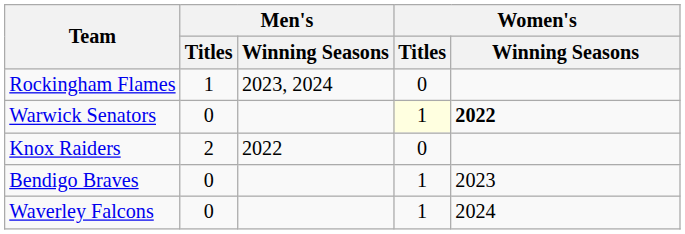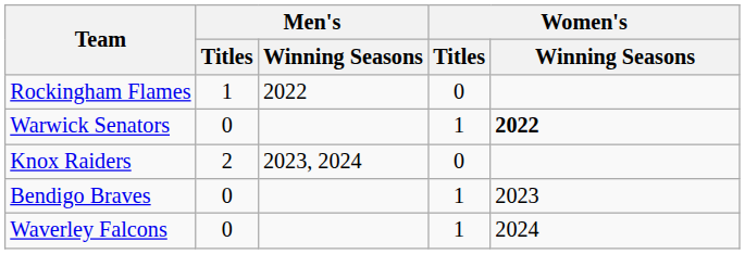 <table class="wikitable">
 <tr>
 <th rowspan="2">Team</th>
 <th colspan="2">Men's</th>
 <th colspan="2">Women's</th>
 </tr>
 <tr>
 <th width="25">Titles</th>
 <th>Winning Seasons</th>
 <th>Titles</th>
 <th width="175">Winning Seasons</th>
 </tr>
 <tr>
 <td><a href='#'>Rockingham Flames</a></td>
 <td align="center">1</td>
-<td>2023, 2024</td>
+<td>2022</td>
 <td align="center">0</td>
 <td></td>
 </tr>
 <tr>
 <td><a href='#'>Warwick Senators</a></td>
 <td align="center">0</td>
 <td></td>
-<td align="center" style="background: lightyellow;">1</td>
+<td align="center">1</td>
 <td><strong>2022</strong></td>
 </tr>
 <tr>
 <td><a href='#'>Knox Raiders</a></td>
 <td align="center">2</td>
-<td>2022</td>
+<td>2023, 2024</td>
 <td align="center">0</td>
 <td></td>
 </tr>
 <tr>
 <td><a href='#'>Bendigo Braves</a></td>
 <td align="center">0</td>
 <td></td>
 <td align="center">1</td>
 <td>2023</td>
 </tr>
 <tr>
 <td><a href='#'>Waverley Falcons</a></td>
 <td align="center">0</td>
 <td></td>
 <td align="center">1</td>
 <td>2024</td>
 </tr>
 </table>
